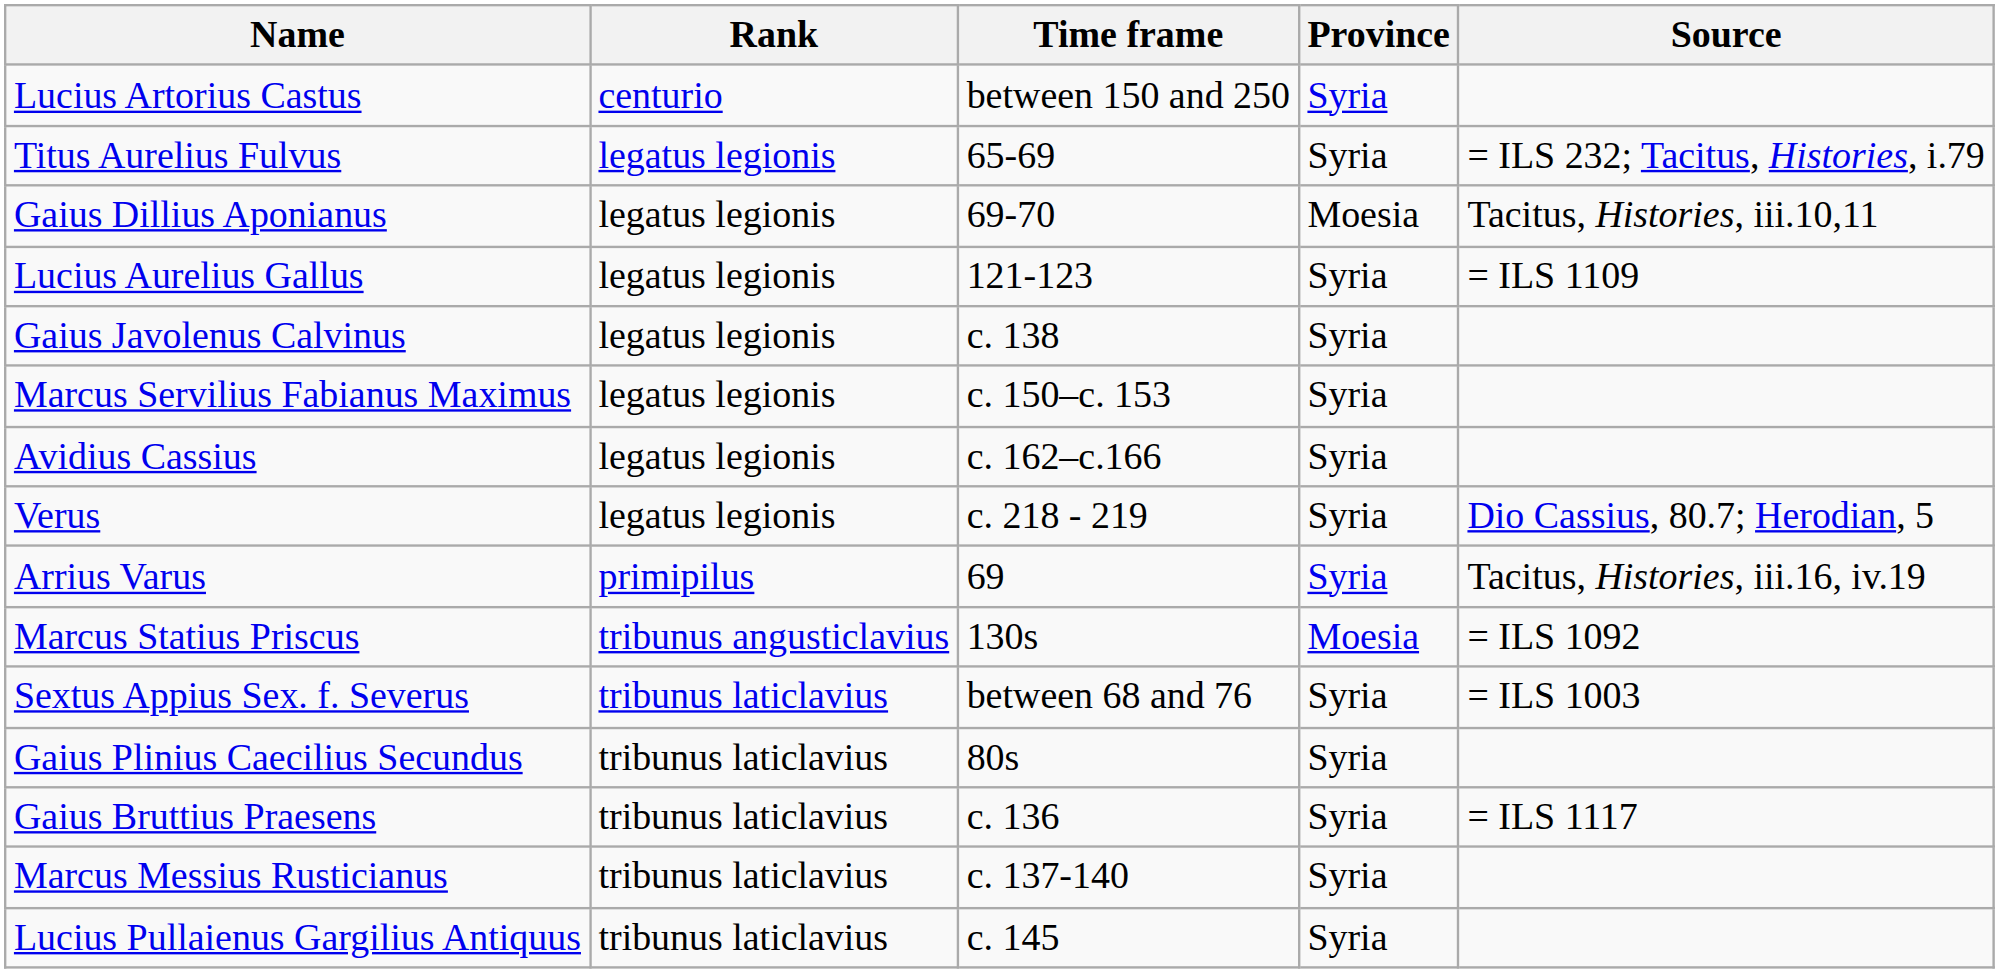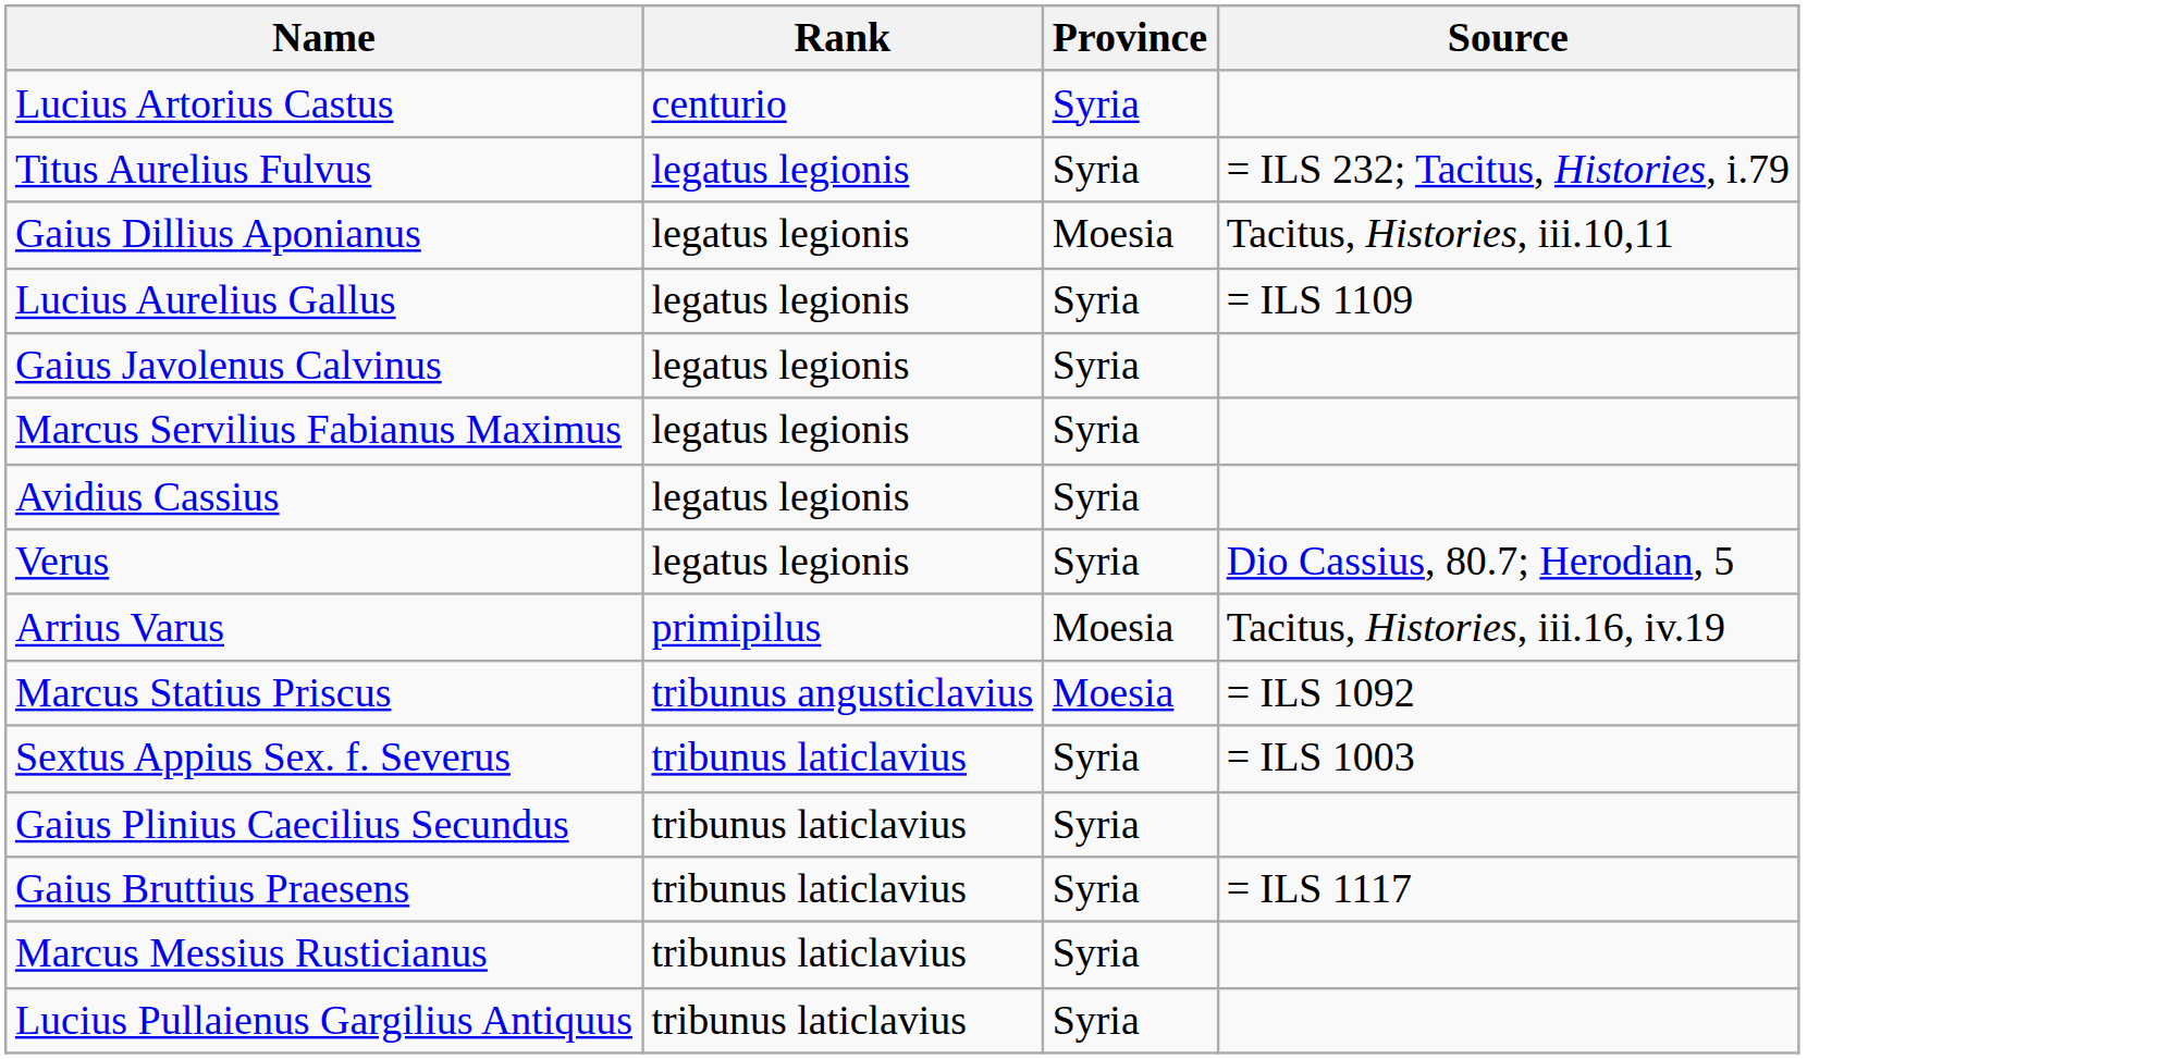 <table class="wikitable sortable">
 <tr style="vertical-align: top;">
 <th>Name</th>
 <th>Rank</th>
-<th>Time frame</th>
 <th>Province</th>
 <th>Source</th>
 </tr>
 <tr>
 <td><a href='#'>Lucius Artorius Castus</a></td>
 <td><a href='#'>centurio</a></td>
-<td>between 150 and 250</td>
 <td><a href='#'>Syria</a></td>
 <td></td>
 </tr>
 <tr>
 <td><a href='#'>Titus Aurelius Fulvus</a></td>
 <td><a href='#'>legatus legionis</a></td>
-<td>65-69</td>
 <td>Syria</td>
 <td> = ILS 232; <a href='#'>Tacitus</a>, <em><a href='#'>Histories</a></em>, i.79</td>
 </tr>
 <tr>
 <td><a href='#'>Gaius Dillius Aponianus</a></td>
 <td>legatus legionis</td>
-<td>69-70</td>
 <td>Moesia</td>
 <td>Tacitus, <em>Histories</em>, iii.10,11</td>
 </tr>
 <tr>
 <td><a href='#'>Lucius Aurelius Gallus</a></td>
 <td>legatus legionis</td>
-<td>121-123</td>
 <td>Syria</td>
 <td> = ILS 1109</td>
 </tr>
 <tr>
 <td><a href='#'>Gaius Javolenus Calvinus</a></td>
 <td>legatus legionis</td>
-<td>c. 138</td>
 <td>Syria</td>
 <td></td>
 </tr>
 <tr>
 <td><a href='#'>Marcus Servilius Fabianus Maximus</a></td>
 <td>legatus legionis</td>
-<td>c. 150–c. 153</td>
 <td>Syria</td>
 <td></td>
 </tr>
 <tr>
 <td><a href='#'>Avidius Cassius</a></td>
 <td>legatus legionis</td>
-<td>c. 162–c.166</td>
 <td>Syria</td>
 <td></td>
 </tr>
 <tr>
 <td><a href='#'>Verus</a></td>
 <td>legatus legionis</td>
-<td>c. 218 - 219</td>
 <td>Syria</td>
 <td><a href='#'>Dio Cassius</a>, 80.7; <a href='#'>Herodian</a>, 5</td>
 </tr>
 <tr>
 <td><a href='#'>Arrius Varus</a></td>
 <td><a href='#'>primipilus</a></td>
-<td>69</td>
-<td><a href='#'>Syria</a></td>
+<td>Moesia</td>
 <td>Tacitus, <em>Histories</em>, iii.16, iv.19</td>
 </tr>
 <tr>
 <td><a href='#'>Marcus Statius Priscus</a></td>
 <td><a href='#'>tribunus angusticlavius</a></td>
-<td>130s</td>
 <td><a href='#'>Moesia</a></td>
 <td> = ILS 1092</td>
 </tr>
 <tr>
 <td><a href='#'>Sextus Appius Sex. f. Severus</a></td>
 <td><a href='#'>tribunus laticlavius</a></td>
-<td>between 68 and 76</td>
 <td>Syria</td>
 <td> = ILS 1003</td>
 </tr>
 <tr>
 <td><a href='#'>Gaius Plinius Caecilius Secundus</a></td>
 <td>tribunus laticlavius</td>
-<td>80s</td>
 <td>Syria</td>
 <td></td>
 </tr>
 <tr>
 <td><a href='#'>Gaius Bruttius Praesens</a></td>
 <td>tribunus laticlavius</td>
-<td>c. 136</td>
 <td>Syria</td>
 <td> = ILS 1117</td>
 </tr>
 <tr>
 <td><a href='#'>Marcus Messius Rusticianus</a></td>
 <td>tribunus laticlavius</td>
-<td>c. 137-140</td>
 <td>Syria</td>
 <td></td>
 </tr>
 <tr>
 <td><a href='#'>Lucius Pullaienus Gargilius Antiquus</a></td>
 <td>tribunus laticlavius</td>
-<td>c. 145</td>
 <td>Syria</td>
 <td></td>
 </tr>
 </table>
